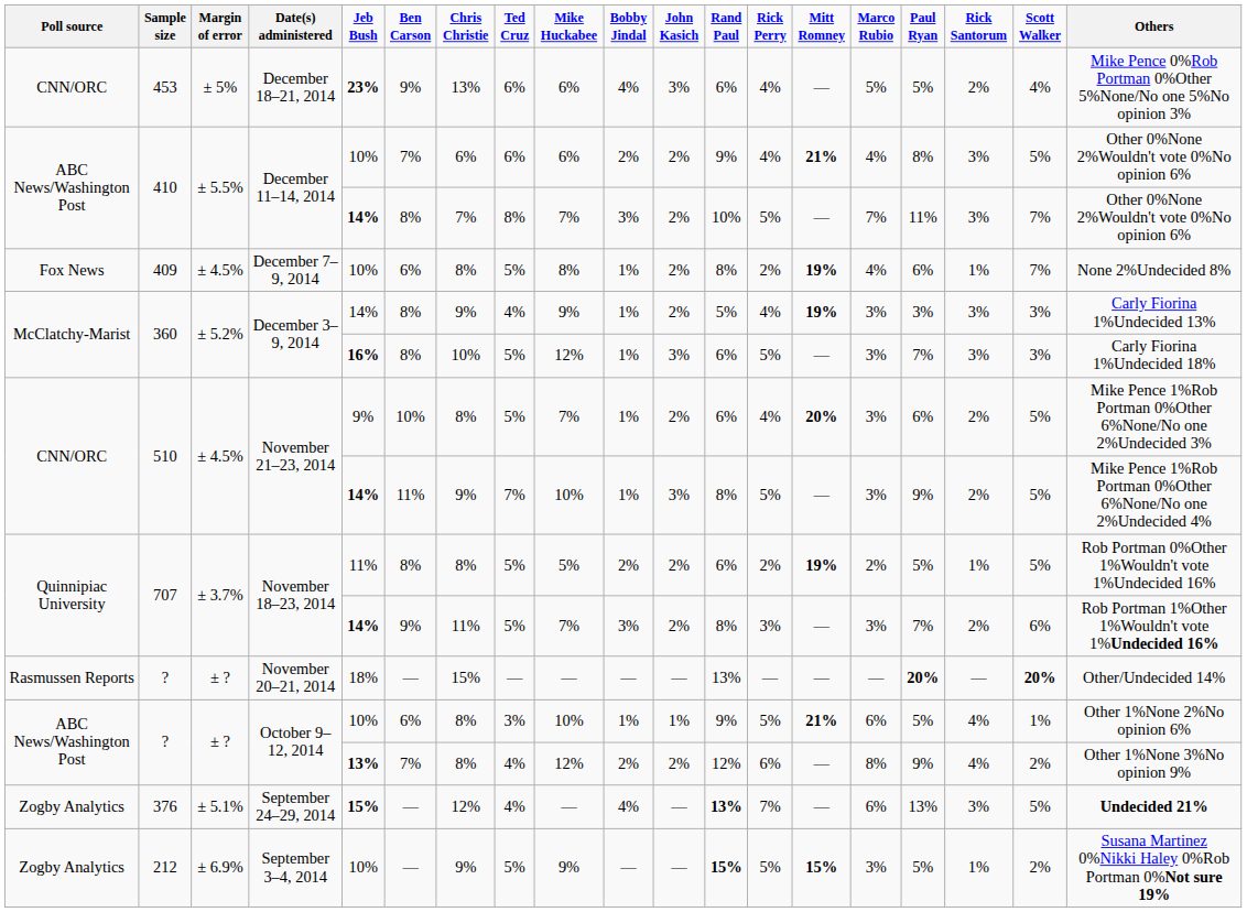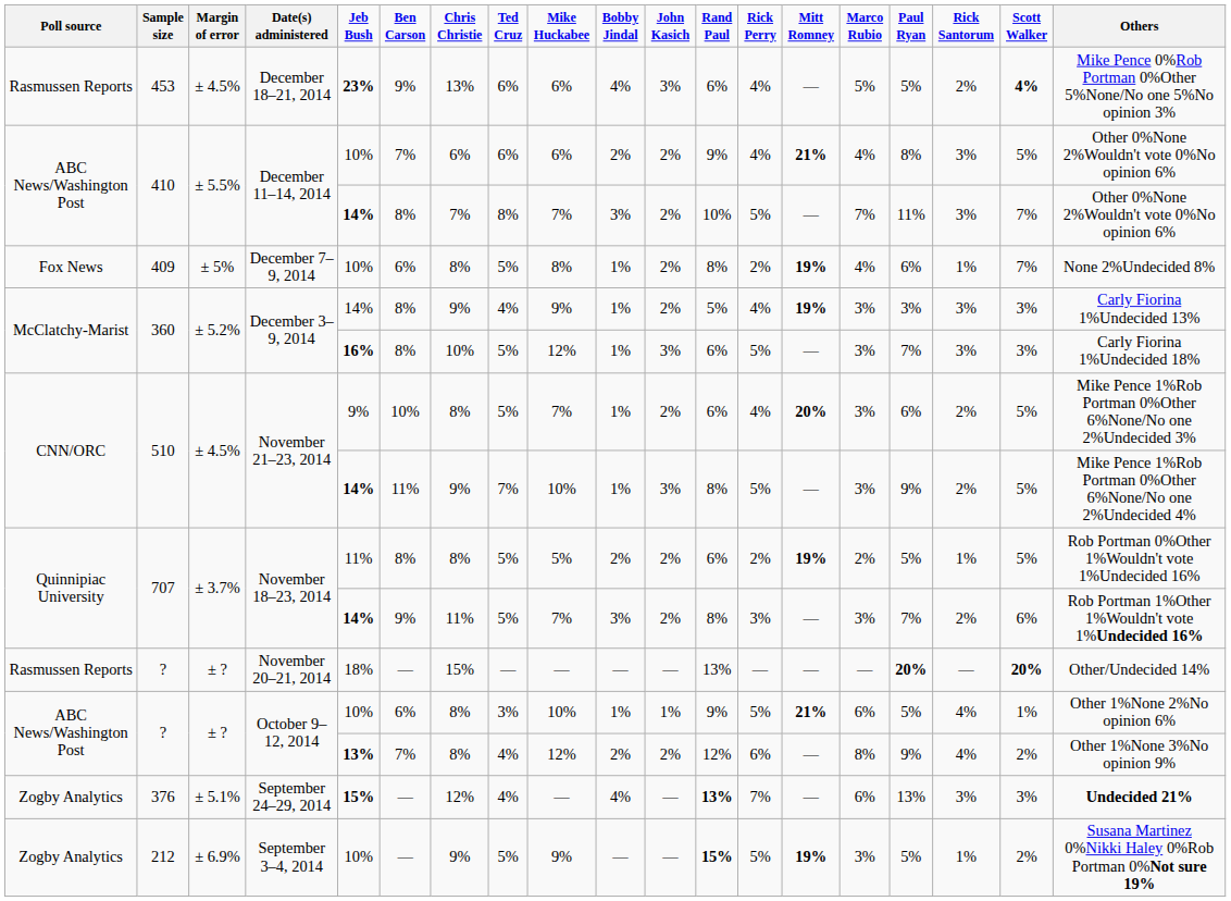 <table class="wikitable" style="text-align:center">
 <tr>
 <th><small>Poll source</small></th>
 <th><small>Sample size</small></th>
 <th><small>Margin of error</small></th>
 <th><small>Date(s) administered</small></th>
 <td><small><strong><a href='#'>Jeb Bush</a></strong></small></td>
 <td><small><strong><a href='#'>Ben Carson</a></strong></small></td>
 <td><small><strong><a href='#'>Chris Christie</a></strong></small></td>
 <td><small><strong><a href='#'>Ted Cruz</a></strong></small></td>
 <td><small><strong><a href='#'>Mike Huckabee</a></strong></small></td>
 <td><small><strong><a href='#'>Bobby Jindal</a></strong></small></td>
 <td><small><strong><a href='#'>John Kasich</a></strong></small></td>
 <td><small><strong><a href='#'>Rand Paul</a></strong></small></td>
 <td><small><strong><a href='#'>Rick Perry</a></strong></small></td>
 <td><small><strong><a href='#'>Mitt Romney</a></strong></small></td>
 <td><small><strong><a href='#'>Marco Rubio</a></strong></small></td>
 <td><small><strong><a href='#'>Paul Ryan</a></strong></small></td>
 <td><small><strong><a href='#'>Rick Santorum</a></strong></small></td>
 <td><small><strong><a href='#'>Scott Walker</a></strong></small></td>
 <th><small>Others</small></th>
 </tr>
 <tr>
-<td>CNN/ORC</td>
+<td>Rasmussen Reports</td>
 <td>453</td>
-<td>± 5%</td>
+<td>± 4.5%</td>
 <td>December 18–21, 2014</td>
 <td><strong>23%</strong></td>
 <td>9%</td>
 <td>13%</td>
 <td>6%</td>
 <td>6%</td>
 <td>4%</td>
 <td>3%</td>
 <td>6%</td>
 <td>4%</td>
 <td>—</td>
 <td>5%</td>
 <td>5%</td>
 <td>2%</td>
-<td>4%</td>
+<td><strong>4%</strong></td>
 <td><a href='#'>Mike Pence</a> 0%<a href='#'>Rob Portman</a> 0%Other 5%None/No one 5%No opinion 3%</td>
 </tr>
 <tr>
 <td rowspan=2>ABC News/Washington Post</td>
 <td rowspan=2>410</td>
 <td rowspan=2>± 5.5%</td>
 <td rowspan=2>December 11–14, 2014</td>
 <td>10%</td>
 <td>7%</td>
 <td>6%</td>
 <td>6%</td>
 <td>6%</td>
 <td>2%</td>
 <td>2%</td>
 <td>9%</td>
 <td>4%</td>
 <td><strong>21%</strong></td>
 <td>4%</td>
 <td>8%</td>
 <td>3%</td>
 <td>5%</td>
 <td>Other 0%None 2%Wouldn't vote 0%No opinion 6%</td>
 </tr>
 <tr>
 <td><strong>14%</strong></td>
 <td>8%</td>
 <td>7%</td>
 <td>8%</td>
 <td>7%</td>
 <td>3%</td>
 <td>2%</td>
 <td>10%</td>
 <td>5%</td>
 <td>—</td>
 <td>7%</td>
 <td>11%</td>
 <td>3%</td>
 <td>7%</td>
 <td>Other 0%None 2%Wouldn't vote 0%No opinion 6%</td>
 </tr>
 <tr>
 <td>Fox News</td>
 <td>409</td>
-<td>± 4.5%</td>
+<td>± 5%</td>
 <td>December 7–9, 2014</td>
 <td>10%</td>
 <td>6%</td>
 <td>8%</td>
 <td>5%</td>
 <td>8%</td>
 <td>1%</td>
 <td>2%</td>
 <td>8%</td>
 <td>2%</td>
 <td><strong>19%</strong></td>
 <td>4%</td>
 <td>6%</td>
 <td>1%</td>
 <td>7%</td>
 <td>None 2%Undecided 8%</td>
 </tr>
 <tr>
 <td rowspan=2>McClatchy-Marist</td>
 <td rowspan=2>360</td>
 <td rowspan=2>± 5.2%</td>
 <td rowspan=2>December 3–9, 2014</td>
 <td>14%</td>
 <td>8%</td>
 <td>9%</td>
 <td>4%</td>
 <td>9%</td>
 <td>1%</td>
 <td>2%</td>
 <td>5%</td>
 <td>4%</td>
 <td><strong>19%</strong></td>
 <td>3%</td>
 <td>3%</td>
 <td>3%</td>
 <td>3%</td>
 <td><a href='#'>Carly Fiorina</a> 1%Undecided 13%</td>
 </tr>
 <tr>
 <td><strong>16%</strong></td>
 <td>8%</td>
 <td>10%</td>
 <td>5%</td>
 <td>12%</td>
 <td>1%</td>
 <td>3%</td>
 <td>6%</td>
 <td>5%</td>
 <td>—</td>
 <td>3%</td>
 <td>7%</td>
 <td>3%</td>
 <td>3%</td>
 <td>Carly Fiorina 1%Undecided 18%</td>
 </tr>
 <tr>
 <td rowspan=2>CNN/ORC</td>
 <td rowspan=2>510</td>
 <td rowspan=2>± 4.5%</td>
 <td rowspan=2>November 21–23, 2014</td>
 <td>9%</td>
 <td>10%</td>
 <td>8%</td>
 <td>5%</td>
 <td>7%</td>
 <td>1%</td>
 <td>2%</td>
 <td>6%</td>
 <td>4%</td>
 <td><strong>20%</strong></td>
 <td>3%</td>
 <td>6%</td>
 <td>2%</td>
 <td>5%</td>
 <td>Mike Pence 1%Rob Portman 0%Other 6%None/No one 2%Undecided 3%</td>
 </tr>
 <tr>
 <td><strong>14%</strong></td>
 <td>11%</td>
 <td>9%</td>
 <td>7%</td>
 <td>10%</td>
 <td>1%</td>
 <td>3%</td>
 <td>8%</td>
 <td>5%</td>
 <td>—</td>
 <td>3%</td>
 <td>9%</td>
 <td>2%</td>
 <td>5%</td>
 <td>Mike Pence 1%Rob Portman 0%Other 6%None/No one 2%Undecided 4%</td>
 </tr>
 <tr>
 <td rowspan=2>Quinnipiac University</td>
 <td rowspan=2>707</td>
 <td rowspan=2>± 3.7%</td>
 <td rowspan=2>November 18–23, 2014</td>
 <td>11%</td>
 <td>8%</td>
 <td>8%</td>
 <td>5%</td>
 <td>5%</td>
 <td>2%</td>
 <td>2%</td>
 <td>6%</td>
 <td>2%</td>
 <td><strong>19%</strong></td>
 <td>2%</td>
 <td>5%</td>
 <td>1%</td>
 <td>5%</td>
 <td>Rob Portman 0%Other 1%Wouldn't vote 1%Undecided 16%</td>
 </tr>
 <tr>
 <td><strong>14%</strong></td>
 <td>9%</td>
 <td>11%</td>
 <td>5%</td>
 <td>7%</td>
 <td>3%</td>
 <td>2%</td>
 <td>8%</td>
 <td>3%</td>
 <td>—</td>
 <td>3%</td>
 <td>7%</td>
 <td>2%</td>
 <td>6%</td>
 <td>Rob Portman 1%Other 1%Wouldn't vote 1%<span><strong>Undecided 16%</strong></span></td>
 </tr>
 <tr>
 <td>Rasmussen Reports</td>
 <td>?</td>
 <td>± ?</td>
 <td>November 20–21, 2014</td>
 <td>18%</td>
 <td>—</td>
 <td>15%</td>
 <td>—</td>
 <td>—</td>
 <td>—</td>
 <td>—</td>
 <td>13%</td>
 <td>—</td>
 <td>—</td>
 <td>—</td>
 <td><strong>20%</strong></td>
 <td>—</td>
 <td><strong>20%</strong></td>
 <td>Other/Undecided 14%</td>
 </tr>
 <tr>
 <td rowspan=2>ABC News/Washington Post</td>
 <td rowspan=2>?</td>
 <td rowspan=2>± ?</td>
 <td rowspan=2>October 9–12, 2014</td>
 <td>10%</td>
 <td>6%</td>
 <td>8%</td>
 <td>3%</td>
 <td>10%</td>
 <td>1%</td>
 <td>1%</td>
 <td>9%</td>
 <td>5%</td>
 <td><strong>21%</strong></td>
 <td>6%</td>
 <td>5%</td>
 <td>4%</td>
 <td>1%</td>
 <td>Other 1%None 2%No opinion 6%</td>
 </tr>
 <tr>
 <td><strong>13%</strong></td>
 <td>7%</td>
 <td>8%</td>
 <td>4%</td>
 <td>12%</td>
 <td>2%</td>
 <td>2%</td>
 <td>12%</td>
 <td>6%</td>
 <td>—</td>
 <td>8%</td>
 <td>9%</td>
 <td>4%</td>
 <td>2%</td>
 <td>Other 1%None 3%No opinion 9%</td>
 </tr>
 <tr>
 <td>Zogby Analytics</td>
 <td>376</td>
 <td>± 5.1%</td>
 <td>September 24–29, 2014</td>
 <td><strong>15%</strong></td>
 <td>—</td>
 <td>12%</td>
 <td>4%</td>
 <td>—</td>
 <td>4%</td>
 <td>—</td>
 <td><strong>13%</strong></td>
 <td>7%</td>
 <td>—</td>
 <td>6%</td>
 <td>13%</td>
 <td>3%</td>
-<td>5%</td>
+<td>3%</td>
 <td><span><strong>Undecided 21%</strong></span></td>
 </tr>
 <tr>
 <td>Zogby Analytics</td>
 <td>212</td>
 <td>± 6.9%</td>
 <td>September 3–4, 2014</td>
 <td>10%</td>
 <td>—</td>
 <td>9%</td>
 <td>5%</td>
 <td>9%</td>
 <td>—</td>
 <td>—</td>
 <td><strong>15%</strong></td>
 <td>5%</td>
-<td><strong>15%</strong></td>
+<td><strong>19%</strong></td>
 <td>3%</td>
 <td>5%</td>
 <td>1%</td>
 <td>2%</td>
 <td><a href='#'>Susana Martinez</a> 0%<a href='#'>Nikki Haley</a> 0%Rob Portman 0%<span><strong>Not sure 19%</strong></span></td>
 </tr>
 </table>
